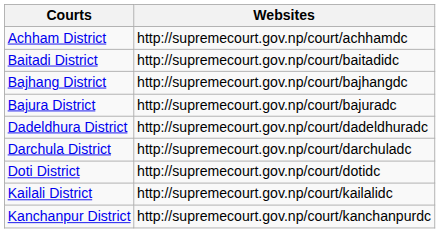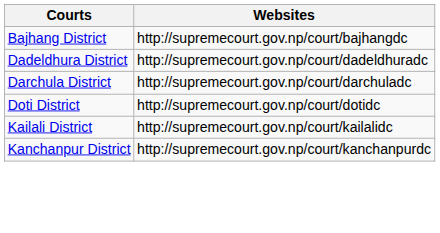 <table class="wikitable">
 <tr>
 <th>Courts</th>
 <th>Websites</th>
 </tr>
 <tr>
-<td><a href='#'>Achham District</a></td>
-<td>http://supremecourt.gov.np/court/achhamdc</td>
-</tr>
-<tr>
-<td><a href='#'>Baitadi District</a></td>
-<td>http://supremecourt.gov.np/court/baitadidc</td>
-</tr>
-<tr>
 <td><a href='#'>Bajhang District</a></td>
 <td>http://supremecourt.gov.np/court/bajhangdc</td>
-</tr>
-<tr>
-<td><a href='#'>Bajura District</a></td>
-<td>http://supremecourt.gov.np/court/bajuradc</td>
 </tr>
 <tr>
 <td><a href='#'>Dadeldhura District</a></td>
 <td>http://supremecourt.gov.np/court/dadeldhuradc</td>
 </tr>
 <tr>
 <td><a href='#'>Darchula District</a></td>
 <td>http://supremecourt.gov.np/court/darchuladc</td>
 </tr>
 <tr>
 <td><a href='#'>Doti District</a></td>
 <td>http://supremecourt.gov.np/court/dotidc</td>
 </tr>
 <tr>
 <td><a href='#'>Kailali District</a></td>
 <td>http://supremecourt.gov.np/court/kailalidc</td>
 </tr>
 <tr>
 <td><a href='#'>Kanchanpur District</a></td>
 <td>http://supremecourt.gov.np/court/kanchanpurdc</td>
 </tr>
 </table>
